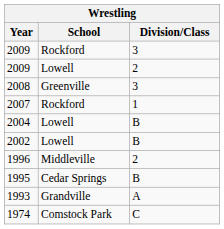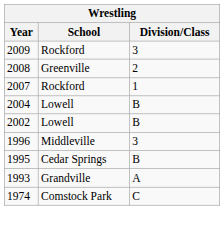 <table class="wikitable collapsible collapsed" width="300">
 <tr>
 <th colspan=3>Wrestling</th>
 </tr>
 <tr>
 <th scope="col">Year</th>
 <th scope="col">School</th>
 <th scope="col">Division/Class</th>
 </tr>
 <tr>
 <td>2009</td>
 <td>Rockford</td>
 <td>3</td>
 </tr>
 <tr>
-<td>2009</td>
-<td>Lowell</td>
-<td>2</td>
-</tr>
-<tr>
 <td>2008</td>
 <td>Greenville</td>
-<td>3</td>
+<td>2</td>
 </tr>
 <tr>
 <td>2007</td>
 <td>Rockford</td>
 <td>1</td>
 </tr>
 <tr>
 <td>2004</td>
 <td>Lowell</td>
 <td>B</td>
 </tr>
 <tr>
 <td>2002</td>
 <td>Lowell</td>
 <td>B</td>
 </tr>
 <tr>
 <td>1996</td>
 <td>Middleville</td>
-<td>2</td>
+<td>3</td>
 </tr>
 <tr>
 <td>1995</td>
 <td>Cedar Springs</td>
 <td>B</td>
 </tr>
 <tr>
 <td>1993</td>
 <td>Grandville</td>
 <td>A</td>
 </tr>
 <tr>
 <td>1974</td>
 <td>Comstock Park</td>
 <td>C</td>
 </tr>
 </table>
